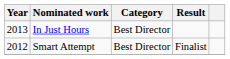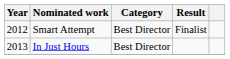 <table class="wikitable sortable">
 <tr>
 <th>Year</th>
 <th>Nominated work</th>
 <th>Category</th>
 <th>Result</th>
 <th scope="col" style="width:1em;"></th>
 </tr>
 <tr>
+<td>2012</td>
+<td>Smart Attempt</td>
+<td>Best Director</td>
+<td>Finalist</td>
+<td></td>
+</tr>
+<tr>
 <td>2013</td>
 <td><a href='#'>In Just Hours</a></td>
 <td>Best Director</td>
 <td></td>
 <td></td>
 </tr>
 <tr>
-<td>2012</td>
-<td>Smart Attempt</td>
-<td>Best Director</td>
-<td>Finalist</td>
-<td></td>
-</tr>
-<tr>
 </tr>
 </table>
